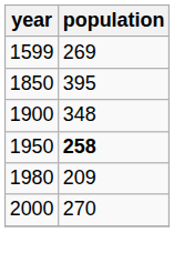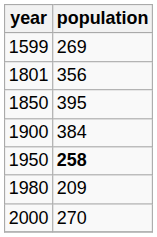 <table class="wikitable">
 <tr>
 <th>year</th>
 <th>population</th>
 </tr>
 <tr>
 <td>1599</td>
 <td>269</td>
 </tr>
 <tr>
+<td>1801</td>
+<td>356</td>
+</tr>
+<tr>
 <td>1850</td>
 <td>395</td>
 </tr>
 <tr>
 <td>1900</td>
-<td>348</td>
+<td>384</td>
 </tr>
 <tr>
 <td>1950</td>
 <td><strong>258</strong></td>
 </tr>
 <tr>
 <td>1980</td>
 <td>209</td>
 </tr>
 <tr>
 <td>2000</td>
 <td>270</td>
 </tr>
 <tr>
 </tr>
 </table>
